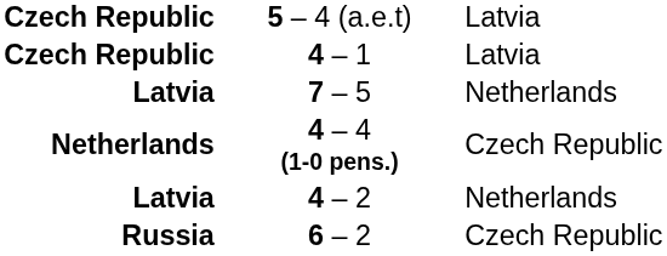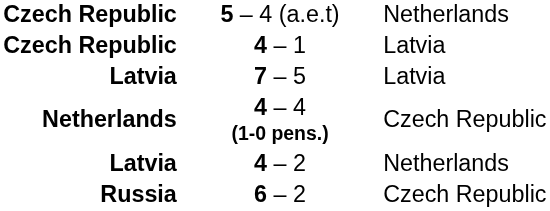 <table width=100% cellspacing=1>
 <tr>
 <th width=40%></th>
 <th width=20%></th>
 <th width=40%></th>
 <td></td>
 </tr>
 <tr style=font-size:90%>
 <td align=right><strong>Czech Republic</strong></td>
 <td align=center><strong>5</strong> – 4 (a.e.t)</td>
-<td>Latvia</td>
+<td>Netherlands</td>
 </tr>
 <tr style=font-size:90%>
 <td align=right><strong>Czech Republic</strong></td>
 <td align=center><strong>4</strong> – 1</td>
 <td>Latvia</td>
 </tr>
 <tr style=font-size:90%>
 <td align=right><strong>Latvia</strong></td>
 <td align=center><strong>7</strong> – 5</td>
-<td>Netherlands</td>
+<td>Latvia</td>
 </tr>
 <tr style=font-size:90%>
 <td align=right><strong>Netherlands</strong></td>
 <td align=center><strong>4</strong> – 4<br><small><strong>(1-0 pens.)</strong></small></td>
 <td>Czech Republic</td>
 </tr>
 <tr style=font-size:90%>
 <td align=right><strong>Latvia</strong></td>
 <td align=center><strong>4</strong> – 2</td>
 <td>Netherlands</td>
 </tr>
 <tr style=font-size:90%>
 <td align=right><strong>Russia</strong></td>
 <td align=center><strong>6</strong> – 2</td>
 <td>Czech Republic</td>
 </tr>
 </table>
